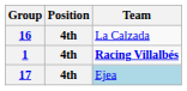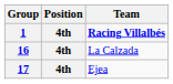 <table class="wikitable" style="font-size:90%">
 <tr>
 <th>Group</th>
 <th>Position</th>
 <th>Team</th>
 </tr>
 <tr>
+<th><a href='#'>1</a></th>
+<th>4th</th>
+<td><strong><a href='#'>Racing Villalbés</a></strong></td>
+</tr>
+<tr>
 <th><a href='#'>16</a></th>
 <th>4th</th>
 <td><a href='#'>La Calzada</a></td>
 </tr>
 <tr>
-<th><a href='#'>1</a></th>
-<th>4th</th>
-<td><strong><a href='#'>Racing Villalbés</a></strong></td>
-</tr>
-<tr>
 <th><a href='#'>17</a></th>
 <th>4th</th>
-<td style="background: lightblue;"><a href='#'>Ejea</a></td>
+<td><a href='#'>Ejea</a></td>
 </tr>
 </table>
